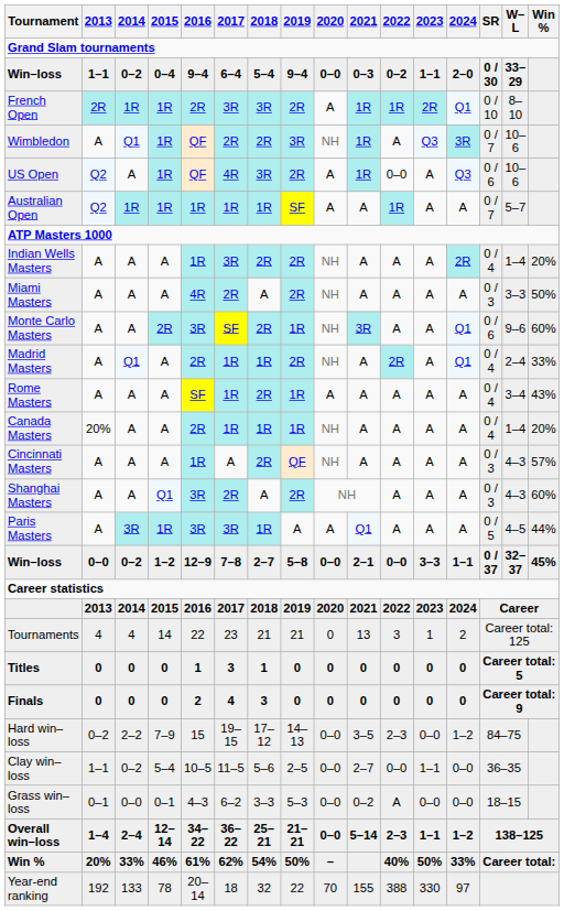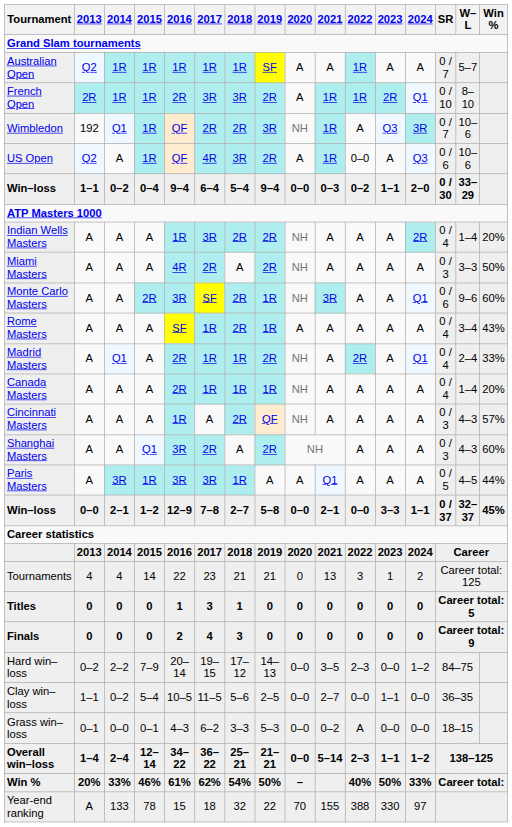 <table class=wikitable style=text-align:center>
 <tr>
 <th>Tournament</th>
 <th><a href='#'>2013</a></th>
 <th><a href='#'>2014</a></th>
 <th><a href='#'>2015</a></th>
 <th><a href='#'>2016</a></th>
 <th><a href='#'>2017</a></th>
 <th><a href='#'>2018</a></th>
 <th><a href='#'>2019</a></th>
 <th><a href='#'>2020</a></th>
 <th><a href='#'>2021</a></th>
 <th><a href='#'>2022</a></th>
 <th><a href='#'>2023</a></th>
 <th><a href='#'>2024</a></th>
 <th>SR</th>
 <th>W–L</th>
 <th>Win %</th>
 </tr>
 <tr>
 <td colspan="16" style="text-align:left"><strong><a href='#'>Grand Slam tournaments</a></strong></td>
 </tr>
-<tr style=background:#efefef;font-weight:bold>
-<td style="text-align:left">Win–loss</td>
-<td>1–1</td>
-<td>0–2</td>
-<td>0–4</td>
-<td>9–4</td>
-<td>6–4</td>
-<td>5–4</td>
-<td>9–4</td>
-<td>0–0</td>
-<td>0–3</td>
-<td>0–2</td>
-<td>1–1</td>
-<td>2–0</td>
-<td>0 / 30</td>
-<td>33–29</td>
-<td></td>
+<tr>
+<td align=left style=background:#efefef><a href='#'>Australian Open</a></td>
+<td style=background:#f0f8ff><a href='#'>Q2</a></td>
+<td style=background:#afeeee><a href='#'>1R</a></td>
+<td style=background:#afeeee><a href='#'>1R</a></td>
+<td style=background:#afeeee><a href='#'>1R</a></td>
+<td style=background:#afeeee><a href='#'>1R</a></td>
+<td style=background:#afeeee><a href='#'>1R</a></td>
+<td style=background:yellow><a href='#'>SF</a></td>
+<td>A</td>
+<td>A</td>
+<td style=background:#afeeee><a href='#'>1R</a></td>
+<td>A</td>
+<td>A</td>
+<td style="background:#efefef">0 / 7</td>
+<td style="background:#efefef">5–7</td>
+<td style="background:#efefef"></td>
 </tr>
 <tr>
 <td align=left style=background:#efefef><a href='#'>French Open</a></td>
 <td style=background:#afeeee><a href='#'>2R</a></td>
 <td style=background:#afeeee><a href='#'>1R</a></td>
 <td style=background:#afeeee><a href='#'>1R</a></td>
 <td style=background:#afeeee><a href='#'>2R</a></td>
 <td style=background:#afeeee><a href='#'>3R</a></td>
 <td style=background:#afeeee><a href='#'>3R</a></td>
 <td style=background:#afeeee><a href='#'>2R</a></td>
 <td>A</td>
 <td style=background:#afeeee><a href='#'>1R</a></td>
 <td bgcolor=afeeee><a href='#'>1R</a></td>
 <td bgcolor=afeeee><a href='#'>2R</a></td>
 <td style=background:#f0f8ff><a href='#'>Q1</a></td>
 <td style=background:#efefef>0 / 10</td>
 <td style=background:#efefef>8–10</td>
 <td style=background:#efefef></td>
 </tr>
 <tr>
 <td align=left style=background:#efefef><a href='#'>Wimbledon</a></td>
-<td>A</td>
+<td>192</td>
 <td style=background:#f0f8ff><a href='#'>Q1</a></td>
 <td style=background:#afeeee><a href='#'>1R</a></td>
 <td style=background:#ffebcd><a href='#'>QF</a></td>
 <td style=background:#afeeee><a href='#'>2R</a></td>
 <td style=background:#afeeee><a href='#'>2R</a></td>
 <td style=background:#afeeee><a href='#'>3R</a></td>
 <td style=color:#767676>NH</td>
 <td bgcolor=afeeee><a href='#'>1R</a></td>
 <td>A</td>
 <td style=background:#f0f8ff><a href='#'>Q3</a></td>
 <td bgcolor=afeeee><a href='#'>3R</a></td>
 <td style="background:#efefef">0 / 7</td>
 <td style=background:#efefef>10–6</td>
 <td style=background:#efefef></td>
 </tr>
 <tr>
 <td align=left style=background:#efefef><a href='#'>US Open</a></td>
 <td style=background:#f0f8ff><a href='#'>Q2</a></td>
 <td>A</td>
 <td style=background:#afeeee><a href='#'>1R</a></td>
 <td style=background:#ffebcd><a href='#'>QF</a></td>
 <td style=background:#afeeee><a href='#'>4R</a></td>
 <td style=background:#afeeee><a href='#'>3R</a></td>
 <td style=background:#afeeee><a href='#'>2R</a></td>
 <td>A</td>
 <td style=background:#afeeee><a href='#'>1R</a></td>
 <td>0–0</td>
 <td>A</td>
 <td style=background:#f0f8ff><a href='#'>Q3</a></td>
 <td style="background:#efefef">0 / 6</td>
 <td style=background:#efefef>10–6</td>
 <td style=background:#efefef></td>
 </tr>
-<tr>
-<td align=left style=background:#efefef><a href='#'>Australian Open</a></td>
-<td style=background:#f0f8ff><a href='#'>Q2</a></td>
-<td style=background:#afeeee><a href='#'>1R</a></td>
-<td style=background:#afeeee><a href='#'>1R</a></td>
-<td style=background:#afeeee><a href='#'>1R</a></td>
-<td style=background:#afeeee><a href='#'>1R</a></td>
-<td style=background:#afeeee><a href='#'>1R</a></td>
-<td style=background:yellow><a href='#'>SF</a></td>
-<td>A</td>
-<td>A</td>
-<td style=background:#afeeee><a href='#'>1R</a></td>
-<td>A</td>
-<td>A</td>
-<td style="background:#efefef">0 / 7</td>
-<td style="background:#efefef">5–7</td>
-<td style="background:#efefef"></td>
+<tr style=background:#efefef;font-weight:bold>
+<td style="text-align:left">Win–loss</td>
+<td>1–1</td>
+<td>0–2</td>
+<td>0–4</td>
+<td>9–4</td>
+<td>6–4</td>
+<td>5–4</td>
+<td>9–4</td>
+<td>0–0</td>
+<td>0–3</td>
+<td>0–2</td>
+<td>1–1</td>
+<td>2–0</td>
+<td>0 / 30</td>
+<td>33–29</td>
+<td></td>
 </tr>
 <tr>
 <td colspan="16" style="text-align:left"><strong><a href='#'>ATP Masters 1000</a></strong></td>
 </tr>
 <tr>
 <td align=left style=background:#efefef><a href='#'>Indian Wells Masters</a></td>
 <td>A</td>
 <td>A</td>
 <td>A</td>
 <td style=background:#afeeee><a href='#'>1R</a></td>
 <td style=background:#afeeee><a href='#'>3R</a></td>
 <td style=background:#afeeee><a href='#'>2R</a></td>
 <td style=background:#afeeee><a href='#'>2R</a></td>
 <td style=color:#767676>NH</td>
 <td>A</td>
 <td>A</td>
 <td>A</td>
 <td style=background:#afeeee><a href='#'>2R</a></td>
 <td style="background:#efefef">0 / 4</td>
 <td style=background:#efefef>1–4</td>
 <td style=background:#efefef>20%</td>
 </tr>
 <tr>
 <td align=left bgcolor=efefef><a href='#'>Miami Masters</a></td>
 <td>A</td>
 <td>A</td>
 <td>A</td>
 <td style=background:#afeeee><a href='#'>4R</a></td>
 <td style=background:#afeeee><a href='#'>2R</a></td>
 <td>A</td>
 <td style=background:#afeeee><a href='#'>2R</a></td>
 <td style=color:#767676>NH</td>
 <td>A</td>
 <td>A</td>
 <td>A</td>
 <td>A</td>
 <td style="background:#efefef">0 / 3</td>
 <td style=background:#efefef>3–3</td>
 <td style=background:#efefef>50%</td>
 </tr>
 <tr>
 <td align=left style=background:#efefef><a href='#'>Monte Carlo Masters</a></td>
 <td>A</td>
 <td>A</td>
 <td style=background:#afeeee><a href='#'>2R</a></td>
 <td style=background:#afeeee><a href='#'>3R</a></td>
 <td style=background:yellow><a href='#'>SF</a></td>
 <td style=background:#afeeee><a href='#'>2R</a></td>
 <td style=background:#afeeee><a href='#'>1R</a></td>
 <td style=color:#767676>NH</td>
 <td style=background:#afeeee><a href='#'>3R</a></td>
 <td>A</td>
 <td>A</td>
 <td style=background:#f0f8ff><a href='#'>Q1</a></td>
 <td style="background:#efefef">0 / 6</td>
 <td style=background:#efefef>9–6</td>
 <td style=background:#efefef>60%</td>
 </tr>
 <tr>
+<td align=left style=background:#efefef><a href='#'>Rome Masters</a></td>
+<td>A</td>
+<td>A</td>
+<td>A</td>
+<td style=background:yellow><a href='#'>SF</a></td>
+<td style=background:#afeeee><a href='#'>1R</a></td>
+<td style=background:#afeeee><a href='#'>2R</a></td>
+<td style=background:#afeeee><a href='#'>1R</a></td>
+<td>A</td>
+<td>A</td>
+<td>A</td>
+<td>A</td>
+<td>A</td>
+<td style="background:#efefef">0 / 4</td>
+<td style=background:#efefef>3–4</td>
+<td style=background:#efefef>43%</td>
+</tr>
+<tr>
 <td align=left style=background:#efefef><a href='#'>Madrid Masters</a></td>
 <td>A</td>
 <td style=background:#f0f8ff><a href='#'>Q1</a></td>
 <td>A</td>
 <td style=background:#afeeee><a href='#'>2R</a></td>
 <td style=background:#afeeee><a href='#'>1R</a></td>
 <td style=background:#afeeee><a href='#'>1R</a></td>
 <td style=background:#afeeee><a href='#'>2R</a></td>
 <td style=color:#767676>NH</td>
 <td>A</td>
 <td style=background:#afeeee><a href='#'>2R</a></td>
 <td>A</td>
 <td style=background:#f0f8ff><a href='#'>Q1</a></td>
 <td style="background:#efefef">0 / 4</td>
 <td style=background:#efefef>2–4</td>
 <td style=background:#efefef>33%</td>
 </tr>
 <tr>
-<td align=left style=background:#efefef><a href='#'>Rome Masters</a></td>
+<td align=left style=background:#efefef><a href='#'>Canada Masters</a></td>
 <td>A</td>
-<td>A</td>
-<td>A</td>
-<td style=background:yellow><a href='#'>SF</a></td>
-<td style=background:#afeeee><a href='#'>1R</a></td>
-<td style=background:#afeeee><a href='#'>2R</a></td>
-<td style=background:#afeeee><a href='#'>1R</a></td>
-<td>A</td>
-<td>A</td>
-<td>A</td>
-<td>A</td>
-<td>A</td>
-<td style="background:#efefef">0 / 4</td>
-<td style=background:#efefef>3–4</td>
-<td style=background:#efefef>43%</td>
-</tr>
-<tr>
-<td align=left style=background:#efefef><a href='#'>Canada Masters</a></td>
-<td>20%</td>
 <td>A</td>
 <td>A</td>
 <td style=background:#afeeee><a href='#'>2R</a></td>
 <td style=background:#afeeee><a href='#'>1R</a></td>
 <td style=background:#afeeee><a href='#'>1R</a></td>
 <td style=background:#afeeee><a href='#'>1R</a></td>
 <td style=color:#767676>NH</td>
 <td>A</td>
 <td>A</td>
 <td>A</td>
 <td>A</td>
 <td style="background:#efefef">0 / 4</td>
 <td style=background:#efefef>1–4</td>
 <td style=background:#efefef>20%</td>
 </tr>
 <tr>
 <td align=left style=background:#efefef><a href='#'>Cincinnati Masters</a></td>
 <td>A</td>
 <td>A</td>
 <td>A</td>
 <td bgcolor=afeeee><a href='#'>1R</a></td>
 <td>A</td>
 <td bgcolor=afeeee><a href='#'>2R</a></td>
 <td bgcolor=ffebcd><a href='#'>QF</a></td>
 <td style=color:#767676>NH</td>
 <td>A</td>
 <td>A</td>
 <td>A</td>
 <td>A</td>
 <td style="background:#efefef">0 / 3</td>
 <td style=background:#efefef>4–3</td>
 <td style=background:#efefef>57%</td>
 </tr>
 <tr>
 <td align=left style=background:#efefef><a href='#'>Shanghai Masters</a></td>
 <td>A</td>
 <td>A</td>
 <td style=background:#f0f8ff><a href='#'>Q1</a></td>
 <td style=background:#afeeee><a href='#'>3R</a></td>
 <td style=background:#afeeee><a href='#'>2R</a></td>
 <td>A</td>
 <td style=background:#afeeee><a href='#'>2R</a></td>
 <td colspan=2 style=color:#767676>NH</td>
 <td>A</td>
 <td>A</td>
 <td>A</td>
 <td style="background:#efefef">0 / 3</td>
 <td style=background:#efefef>4–3</td>
 <td style=background:#efefef>60%</td>
 </tr>
 <tr>
 <td align=left style=background:#efefef><a href='#'>Paris Masters</a></td>
 <td>A</td>
 <td style=background:#afeeee><a href='#'>3R</a></td>
 <td style=background:#afeeee><a href='#'>1R</a></td>
 <td style=background:#afeeee><a href='#'>3R</a></td>
 <td style=background:#afeeee><a href='#'>3R</a></td>
 <td style=background:#afeeee><a href='#'>1R</a></td>
 <td>A</td>
 <td>A</td>
 <td style=background:#f0f8ff><a href='#'>Q1</a></td>
 <td>A</td>
 <td>A</td>
 <td>A</td>
 <td style="background:#efefef">0 / 5</td>
 <td style=background:#efefef>4–5</td>
 <td style=background:#efefef>44%</td>
 </tr>
 <tr style=background:#efefef;font-weight:bold>
 <td style="text-align:left">Win–loss</td>
 <td>0–0</td>
-<td>0–2</td>
+<td>2–1</td>
 <td>1–2</td>
 <td>12–9</td>
 <td>7–8</td>
 <td>2–7</td>
 <td>5–8</td>
 <td>0–0</td>
 <td>2–1</td>
 <td>0–0</td>
 <td>3–3</td>
 <td>1–1</td>
 <td>0 / 37</td>
 <td>32–37</td>
 <td>45%</td>
 </tr>
 <tr>
 <td colspan="16" style="text-align:left"><strong>Career statistics</strong></td>
 </tr>
 <tr style=background:#efefef;font-weight:bold>
 <td></td>
 <td>2013</td>
 <td>2014</td>
 <td>2015</td>
 <td>2016</td>
 <td>2017</td>
 <td>2018</td>
 <td>2019</td>
 <td>2020</td>
 <td>2021</td>
 <td>2022</td>
 <td>2023</td>
 <td>2024</td>
 <td colspan="3">Career</td>
 </tr>
 <tr style=background:#efefef>
 <td align=left>Tournaments</td>
 <td>4</td>
 <td>4</td>
 <td>14</td>
 <td>22</td>
 <td>23</td>
 <td>21</td>
 <td>21</td>
 <td>0</td>
 <td>13</td>
 <td>3</td>
 <td>1</td>
 <td>2</td>
 <td colspan="3">Career total: 125</td>
 </tr>
 <tr style=background:#efefef;font-weight:bold>
 <td style="text-align:left">Titles</td>
 <td>0</td>
 <td>0</td>
 <td>0</td>
 <td>1</td>
 <td>3</td>
 <td>1</td>
 <td>0</td>
 <td>0</td>
 <td>0</td>
 <td>0</td>
 <td>0</td>
 <td>0</td>
 <td colspan="3">Career total: 5</td>
 </tr>
 <tr style=background:#efefef;font-weight:bold>
 <td align=left>Finals</td>
 <td>0</td>
 <td>0</td>
 <td>0</td>
 <td>2</td>
 <td>4</td>
 <td>3</td>
 <td>0</td>
 <td>0</td>
 <td>0</td>
 <td>0</td>
 <td>0</td>
 <td>0</td>
 <td colspan="3">Career total: 9</td>
 </tr>
 <tr bgcolor="efefef">
 <td align="left">Hard win–loss</td>
 <td>0–2</td>
 <td>2–2</td>
 <td>7–9</td>
-<td>15</td>
+<td>20–14</td>
 <td>19–15</td>
 <td>17–12</td>
 <td>14–13</td>
 <td>0–0</td>
 <td>3–5</td>
 <td>2–3</td>
 <td>0–0</td>
 <td>1–2</td>
 <td colspan="2">84–75</td>
 <td></td>
 </tr>
 <tr bgcolor="efefef">
 <td align="left">Clay win–loss</td>
 <td>1–1</td>
 <td>0–2</td>
 <td>5–4</td>
 <td>10–5</td>
 <td>11–5</td>
 <td>5–6</td>
 <td>2–5</td>
 <td>0–0</td>
 <td>2–7</td>
 <td>0–0</td>
 <td>1–1</td>
 <td>0–0</td>
 <td colspan="2">36–35</td>
 <td></td>
 </tr>
 <tr bgcolor="efefef">
 <td align="left">Grass win–loss</td>
 <td>0–1</td>
 <td>0–0</td>
 <td>0–1</td>
 <td>4–3</td>
 <td>6–2</td>
 <td>3–3</td>
 <td>5–3</td>
 <td>0–0</td>
 <td>0–2</td>
 <td>A</td>
 <td>0–0</td>
 <td>0–0</td>
 <td colspan="2">18–15</td>
 <td></td>
 </tr>
 <tr style=background:#efefef;font-weight:bold>
 <td style="text-align:left">Overall win–loss</td>
 <td>1–4</td>
 <td>2–4</td>
 <td>12–14</td>
 <td>34–22</td>
 <td>36–22</td>
 <td>25–21</td>
 <td>21–21</td>
 <td>0–0</td>
 <td>5–14</td>
 <td>2–3</td>
 <td>1–1</td>
 <td>1–2</td>
 <td colspan="3">138–125</td>
 </tr>
 <tr style=background:#efefef;font-weight:bold>
 <td style="text-align:left">Win %</td>
 <td>20%</td>
 <td>33%</td>
 <td>46%</td>
 <td>61%</td>
 <td>62%</td>
 <td>54%</td>
 <td>50%</td>
 <td>–</td>
 <td></td>
 <td>40%</td>
 <td>50%</td>
 <td>33%</td>
 <td colspan="3">Career total: </td>
 </tr>
 <tr bgcolor=efefef>
 <td style="text-align:left;background:#efefef">Year-end ranking</td>
-<td>192</td>
+<td>A</td>
 <td>133</td>
 <td>78</td>
-<td>20–14</td>
+<td>15</td>
 <td>18</td>
 <td>32</td>
 <td>22</td>
 <td>70</td>
 <td>155</td>
 <td>388</td>
 <td>330</td>
 <td>97</td>
 <td colspan="3"></td>
 </tr>
 </table>
